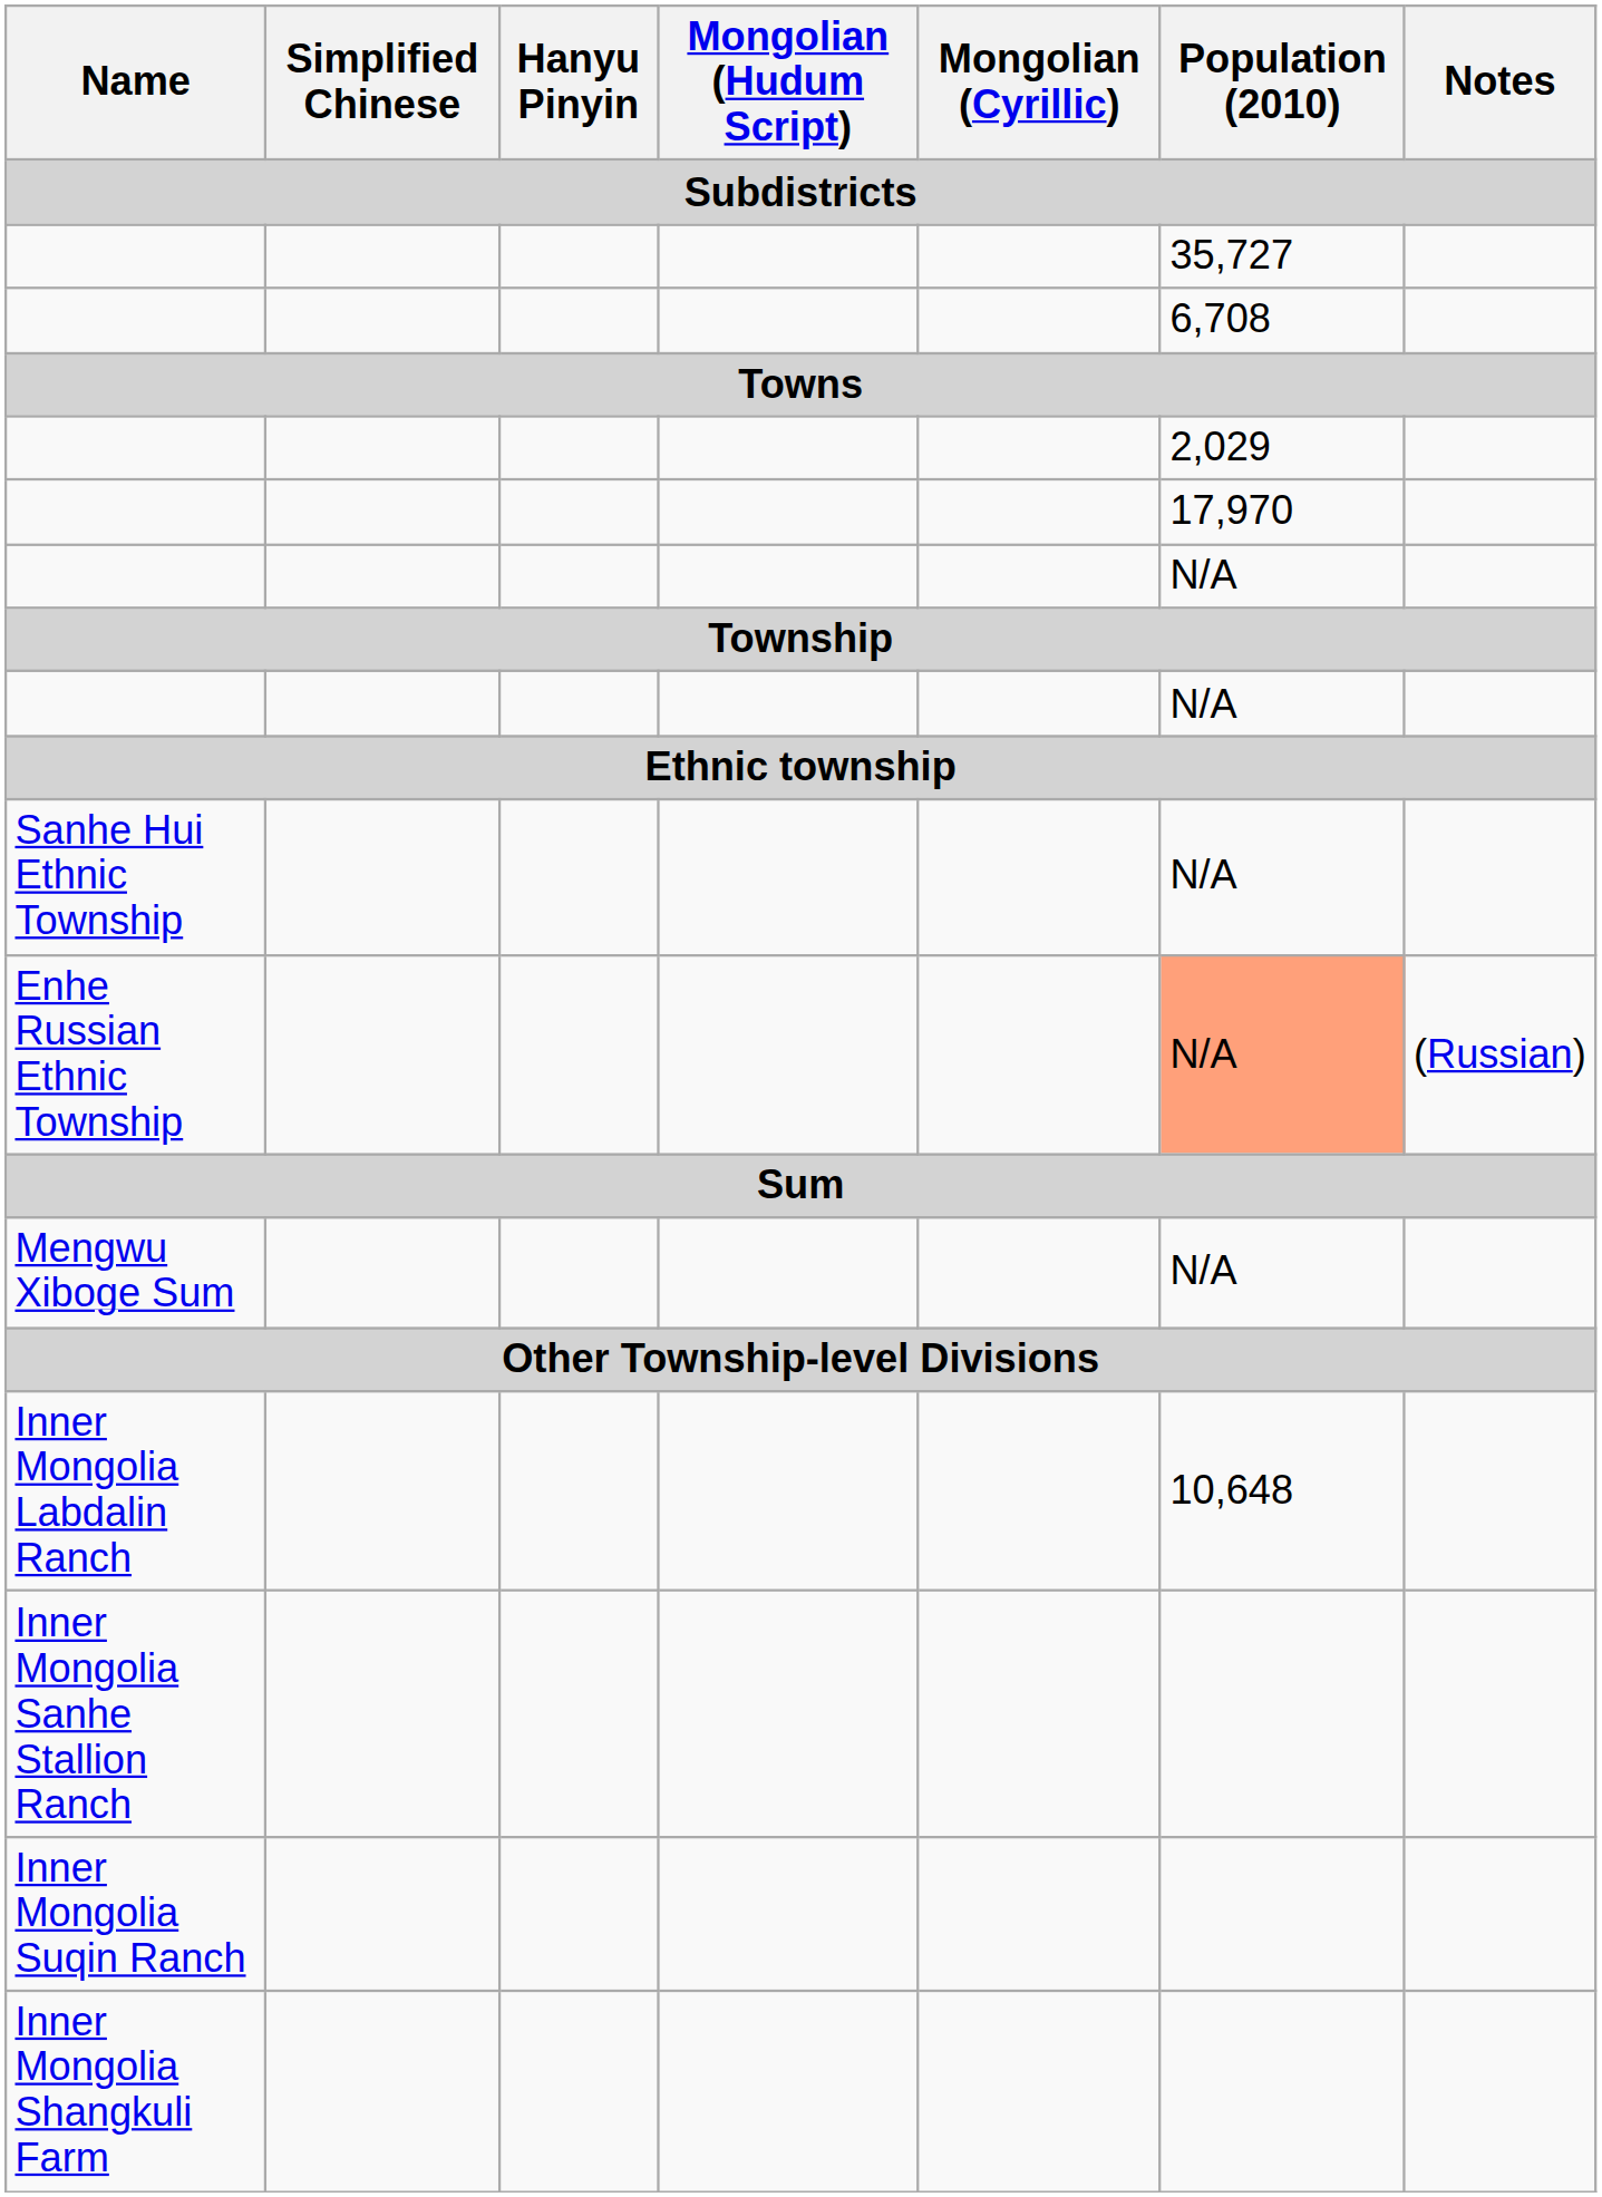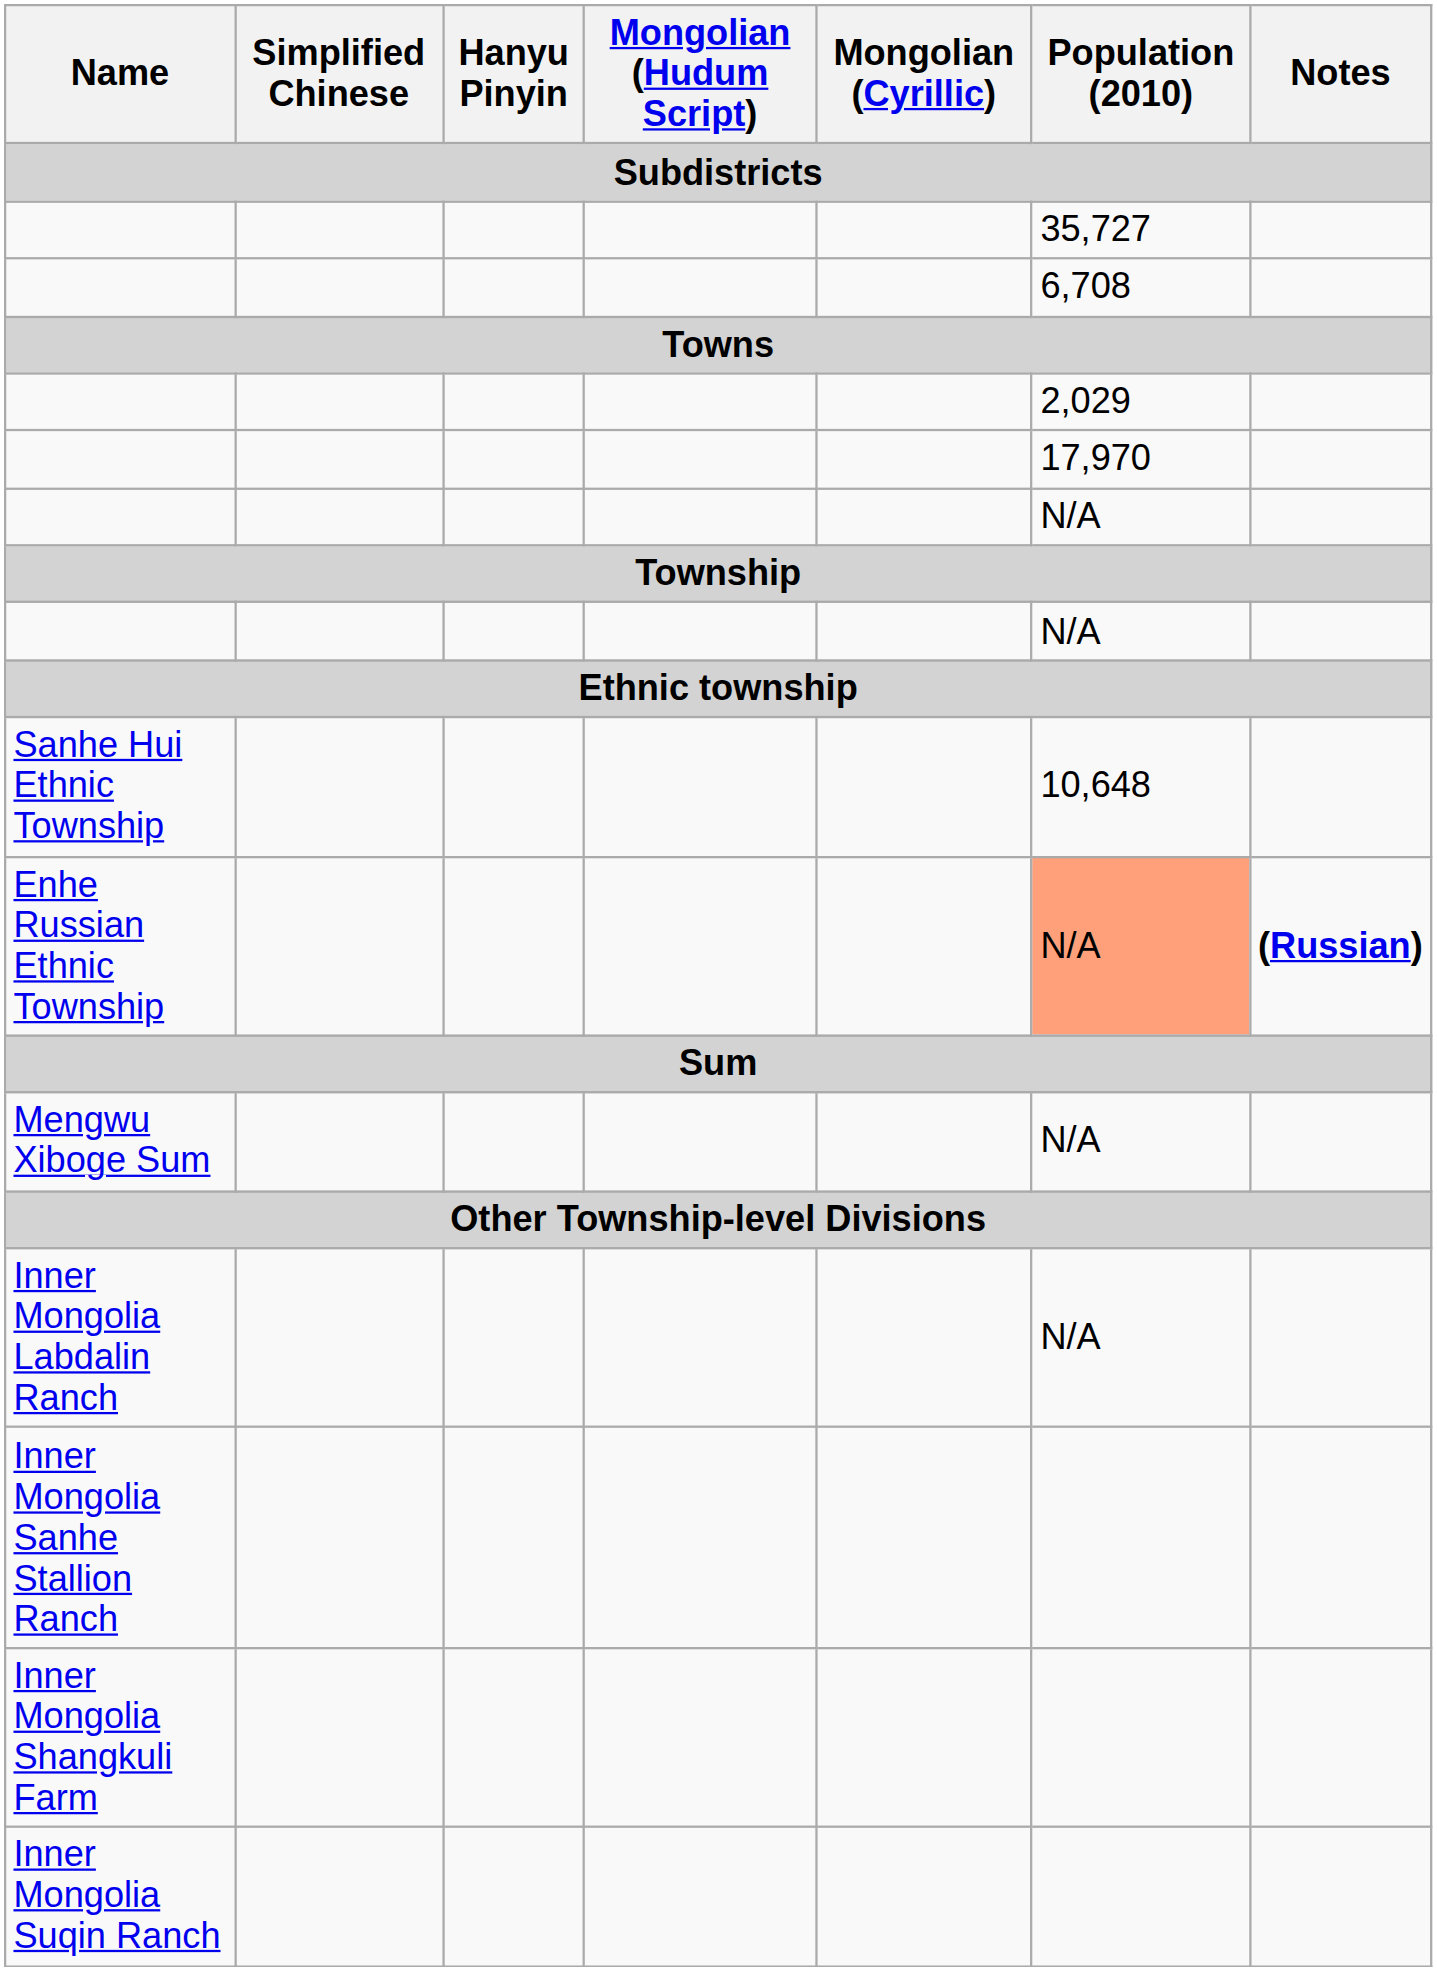 <table class="wikitable" align="center" style="width:50%; border="1">
 <tr>
 <th>Name</th>
 <th>Simplified Chinese</th>
 <th>Hanyu Pinyin</th>
 <th><a href='#'>Mongolian</a> (<a href='#'>Hudum Script</a>)</th>
 <th>Mongolian (<a href='#'>Cyrillic</a>)</th>
 <th>Population (2010)</th>
 <th>Notes</th>
 </tr>
 <tr>
 <td colspan="7"  style="text-align:center; background:#d3d3d3;"><strong>Subdistricts</strong></td>
 </tr>
 <tr --------->
 <td></td>
 <td></td>
 <td></td>
 <td></td>
 <td></td>
 <td>35,727</td>
 <td></td>
 </tr>
 <tr>
 <td></td>
 <td></td>
 <td></td>
 <td></td>
 <td></td>
 <td>6,708</td>
 <td></td>
 </tr>
 <tr>
 <td colspan="7"  style="text-align:center; background:#d3d3d3;"><strong>Towns</strong></td>
 </tr>
 <tr --------->
 <td></td>
 <td></td>
 <td></td>
 <td></td>
 <td></td>
 <td>2,029</td>
 <td></td>
 </tr>
 <tr>
 <td></td>
 <td></td>
 <td></td>
 <td></td>
 <td></td>
 <td>17,970</td>
 <td></td>
 </tr>
 <tr>
 <td></td>
 <td></td>
 <td></td>
 <td></td>
 <td></td>
 <td>N/A</td>
 <td></td>
 </tr>
 <tr>
 <td colspan="7"  style="text-align:center; background:#d3d3d3;"><strong>Township</strong></td>
 </tr>
 <tr --------->
 <td></td>
 <td></td>
 <td></td>
 <td></td>
 <td></td>
 <td>N/A</td>
 <td></td>
 </tr>
 <tr>
 <td colspan="7"  style="text-align:center; background:#d3d3d3;"><strong>Ethnic township</strong></td>
 </tr>
 <tr --------->
 <td><a href='#'>Sanhe Hui Ethnic Township</a></td>
 <td></td>
 <td></td>
 <td></td>
 <td></td>
-<td>N/A</td>
+<td>10,648</td>
 <td></td>
 </tr>
 <tr>
 <td><a href='#'>Enhe Russian Ethnic Township</a></td>
 <td></td>
 <td></td>
 <td></td>
 <td></td>
 <td style="background: lightsalmon;">N/A</td>
-<td>(<a href='#'>Russian</a>)<br></td>
+<td><strong>(<a href='#'>Russian</a>)<br></strong></td>
 </tr>
 <tr>
 <td colspan="7"  style="text-align:center; background:#d3d3d3;"><strong>Sum</strong></td>
 </tr>
 <tr --------->
 <td><a href='#'>Mengwu Xiboge Sum</a></td>
 <td></td>
 <td></td>
 <td></td>
 <td></td>
 <td>N/A</td>
 <td></td>
 </tr>
 <tr>
 <td colspan="7"  style="text-align:center; background:#d3d3d3;"><strong>Other Township-level Divisions</strong></td>
 </tr>
 <tr>
 <td><a href='#'>Inner Mongolia Labdalin Ranch</a></td>
 <td></td>
 <td></td>
 <td></td>
 <td></td>
-<td>10,648</td>
+<td>N/A</td>
 <td></td>
 </tr>
 <tr>
 <td><a href='#'>Inner Mongolia Sanhe Stallion Ranch</a></td>
+<td></td>
+<td></td>
+<td></td>
+<td></td>
+<td></td>
+<td></td>
+</tr>
+<tr>
+<td><a href='#'>Inner Mongolia Shangkuli Farm</a></td>
 <td></td>
 <td></td>
 <td></td>
 <td></td>
 <td></td>
 <td></td>
 </tr>
 <tr>
 <td><a href='#'>Inner Mongolia Suqin Ranch</a></td>
 <td></td>
 <td></td>
 <td></td>
 <td></td>
 <td></td>
 <td></td>
 </tr>
 <tr>
-<td><a href='#'>Inner Mongolia Shangkuli Farm</a></td>
-<td></td>
-<td></td>
-<td></td>
-<td></td>
-<td></td>
-<td></td>
-</tr>
-<tr>
 </tr>
 </table>
